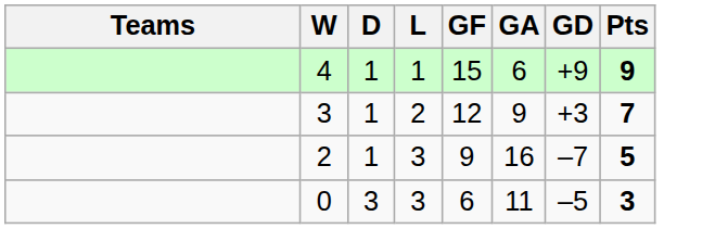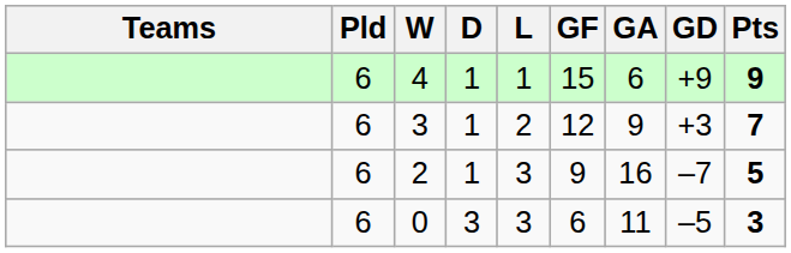 <table class="wikitable" style="text-align: center;">
 <tr>
 <th width=165>Teams</th>
+<th width=20>Pld</th>
 <th width=20>W</th>
 <th width=20>D</th>
 <th width=20>L</th>
 <th width=20>GF</th>
 <th width=20>GA</th>
 <th width=20>GD</th>
 <th width=20>Pts</th>
 </tr>
 <tr align=center style="background:#ccffcc;">
 <td style="text-align:left;"></td>
+<td>6</td>
 <td>4</td>
 <td>1</td>
 <td>1</td>
 <td>15</td>
 <td>6</td>
 <td>+9</td>
 <td><strong>9</strong></td>
 </tr>
 <tr align=center>
 <td style="text-align:left;"></td>
+<td>6</td>
 <td>3</td>
 <td>1</td>
 <td>2</td>
 <td>12</td>
 <td>9</td>
 <td>+3</td>
 <td><strong>7</strong></td>
 </tr>
 <tr align=center>
 <td style="text-align:left;"></td>
+<td>6</td>
 <td>2</td>
 <td>1</td>
 <td>3</td>
 <td>9</td>
 <td>16</td>
 <td>–7</td>
 <td><strong>5</strong></td>
 </tr>
 <tr align=center>
 <td style="text-align:left;"></td>
+<td>6</td>
 <td>0</td>
 <td>3</td>
 <td>3</td>
 <td>6</td>
 <td>11</td>
 <td>–5</td>
 <td><strong>3</strong></td>
 </tr>
 </table>
